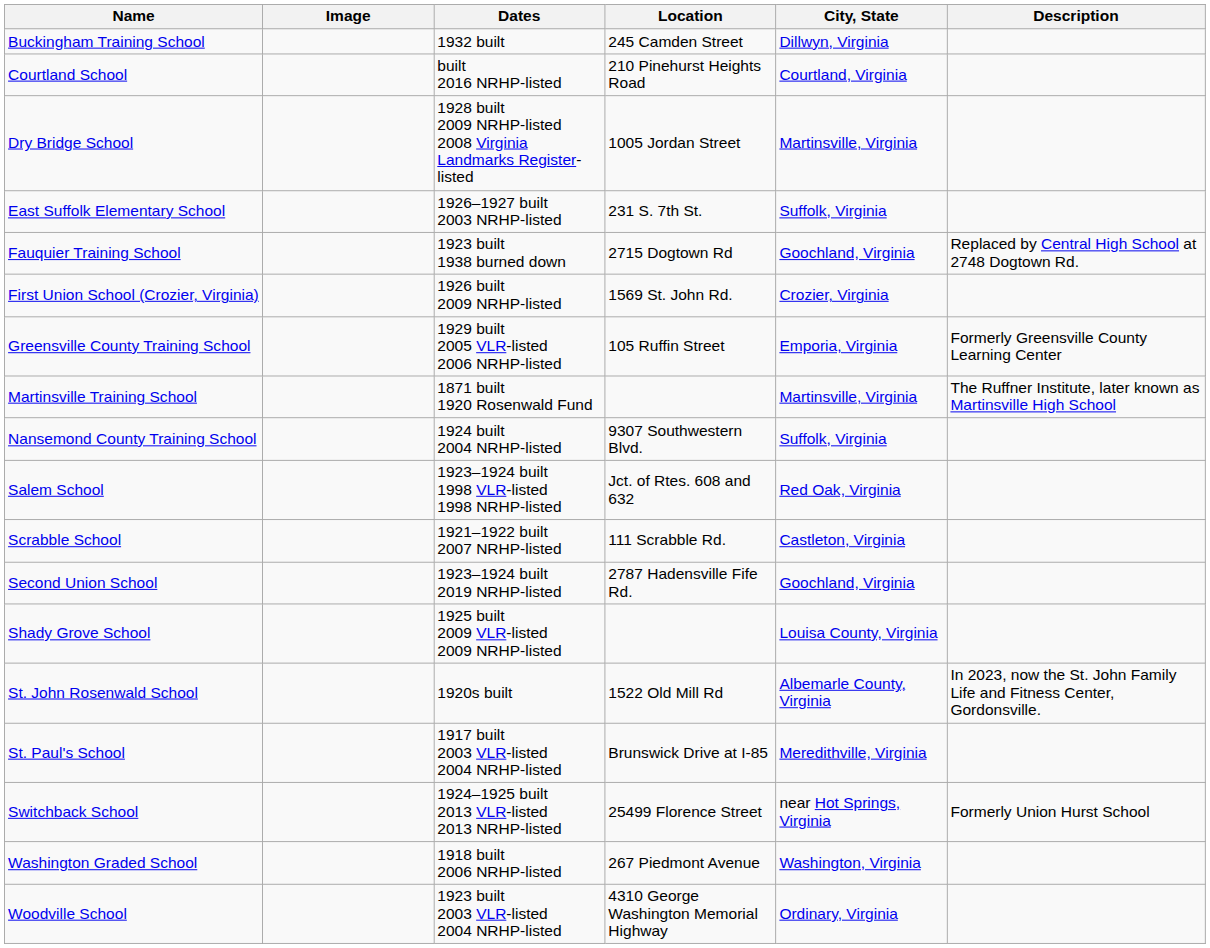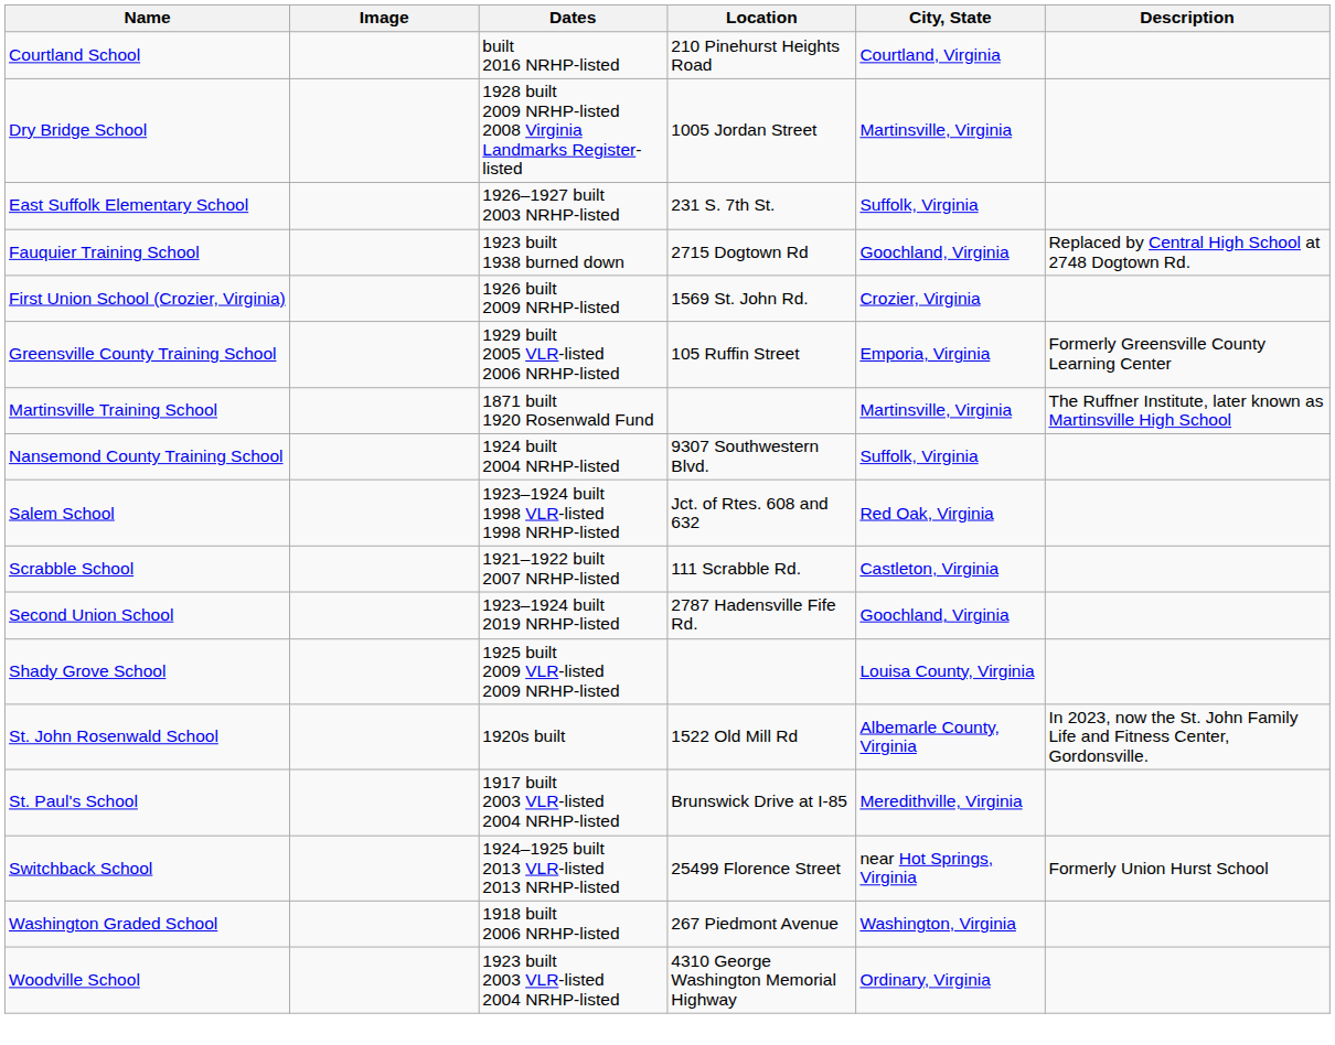 <table class="wikitable sortable" style="width:98%">
 <tr>
 <th style="width: 200px"><strong>Name</strong></th>
 <th class="unsortable" style="width: 130px"><strong>Image</strong></th>
 <th style="width: 130px"><strong>Dates</strong></th>
 <th style="width: 130px"><strong>Location</strong></th>
 <th style="width: 130px"><strong>City, State</strong></th>
 <th class="unsortable" style="width: 200px"><strong>Description</strong></th>
-</tr>
-<tr>
-<td><a href='#'>Buckingham Training School</a></td>
-<td></td>
-<td>1932 built</td>
-<td>245 Camden Street</td>
-<td><a href='#'>Dillwyn, Virginia</a></td>
-<td></td>
 </tr>
 <tr>
 <td><a href='#'>Courtland School</a></td>
 <td></td>
 <td> built<br>2016 NRHP-listed</td>
 <td>210 Pinehurst Heights Road</td>
 <td><a href='#'>Courtland, Virginia</a></td>
 <td></td>
 </tr>
 <tr>
 <td><a href='#'>Dry Bridge School</a></td>
 <td></td>
 <td>1928 built<br>2009 NRHP-listed<br>2008 <a href='#'>Virginia Landmarks Register</a>-listed</td>
 <td>1005 Jordan Street</td>
 <td><a href='#'>Martinsville, Virginia</a></td>
 <td></td>
 </tr>
 <tr>
 <td><a href='#'>East Suffolk Elementary School</a></td>
 <td></td>
 <td>1926–1927 built<br>2003 NRHP-listed</td>
 <td>231 S. 7th St.<br><small></small></td>
 <td><a href='#'>Suffolk, Virginia</a></td>
 <td></td>
 </tr>
 <tr ->
 <td><a href='#'>Fauquier Training School</a></td>
 <td></td>
 <td>1923 built<br>1938 burned down</td>
 <td>2715 Dogtown Rd</td>
 <td><a href='#'>Goochland, Virginia</a></td>
 <td>Replaced by <a href='#'>Central High School</a> at 2748 Dogtown Rd.</td>
 </tr>
 <tr ->
 <td><a href='#'>First Union School (Crozier, Virginia)</a></td>
 <td></td>
 <td>1926 built<br>2009 NRHP-listed</td>
 <td>1569 St. John Rd.</td>
 <td><a href='#'>Crozier, Virginia</a></td>
 <td></td>
 </tr>
 <tr>
 <td><a href='#'>Greensville County Training School</a></td>
 <td></td>
 <td>1929 built<br>2005 <a href='#'>VLR</a>-listed<br>2006 NRHP-listed</td>
 <td>105 Ruffin Street</td>
 <td><a href='#'>Emporia, Virginia</a></td>
 <td>Formerly Greensville County Learning Center</td>
 </tr>
 <tr>
 <td><a href='#'>Martinsville Training School</a></td>
 <td></td>
 <td>1871 built<br>1920 Rosenwald Fund</td>
 <td></td>
 <td><a href='#'>Martinsville, Virginia</a></td>
 <td>The Ruffner Institute, later known as <a href='#'>Martinsville High School</a></td>
 </tr>
 <tr>
 <td><a href='#'>Nansemond County Training School</a></td>
 <td></td>
 <td>1924 built<br>2004 NRHP-listed</td>
 <td>9307 Southwestern Blvd.<br><small></small></td>
 <td><a href='#'>Suffolk, Virginia</a></td>
 <td></td>
 </tr>
 <tr>
 <td><a href='#'>Salem School</a></td>
 <td></td>
 <td>1923–1924 built<br>1998 <a href='#'>VLR</a>-listed<br>1998 NRHP-listed</td>
 <td>Jct. of Rtes. 608 and 632</td>
 <td><a href='#'>Red Oak, Virginia</a></td>
 <td></td>
 </tr>
 <tr>
 <td><a href='#'>Scrabble School</a></td>
 <td></td>
 <td>1921–1922 built<br>2007 NRHP-listed</td>
 <td>111 Scrabble Rd.<br><small></small></td>
 <td><a href='#'>Castleton, Virginia</a></td>
 <td></td>
 </tr>
 <tr>
 <td><a href='#'>Second Union School</a></td>
 <td></td>
 <td>1923–1924 built<br>2019 NRHP-listed</td>
 <td>2787 Hadensville Fife Rd.<br><small></small></td>
 <td><a href='#'>Goochland, Virginia</a></td>
 <td></td>
 </tr>
 <tr>
 <td><a href='#'>Shady Grove School</a></td>
 <td></td>
 <td>1925 built<br>2009 <a href='#'>VLR</a>-listed<br>2009 NRHP-listed</td>
 <td></td>
 <td><a href='#'>Louisa County, Virginia</a></td>
 <td></td>
 </tr>
 <tr>
 <td><a href='#'>St. John Rosenwald School</a></td>
 <td></td>
 <td>1920s built</td>
 <td>1522 Old Mill Rd</td>
 <td><a href='#'>Albemarle County, Virginia</a></td>
 <td>In 2023, now the St. John Family Life and Fitness Center, Gordonsville.</td>
 </tr>
 <tr>
 <td><a href='#'>St. Paul's School</a></td>
 <td></td>
 <td>1917 built<br>2003 <a href='#'>VLR</a>-listed<br>2004 NRHP-listed</td>
 <td>Brunswick Drive at I-85</td>
 <td><a href='#'>Meredithville, Virginia</a></td>
 <td></td>
 </tr>
 <tr>
 <td><a href='#'>Switchback School</a></td>
 <td></td>
 <td>1924–1925 built<br>2013 <a href='#'>VLR</a>-listed<br>2013 NRHP-listed</td>
 <td>25499 Florence Street</td>
 <td>near <a href='#'>Hot Springs, Virginia</a></td>
 <td>Formerly Union Hurst School</td>
 </tr>
 <tr>
 <td><a href='#'>Washington Graded School</a></td>
 <td></td>
 <td>1918 built<br>2006 NRHP-listed</td>
 <td>267 Piedmont Avenue<br><small></small></td>
 <td><a href='#'>Washington, Virginia</a></td>
 <td></td>
 </tr>
 <tr>
 <td><a href='#'>Woodville School</a></td>
 <td></td>
 <td>1923 built<br>2003 <a href='#'>VLR</a>-listed<br>2004 NRHP-listed</td>
 <td>4310 George Washington Memorial Highway</td>
 <td><a href='#'>Ordinary, Virginia</a></td>
 <td></td>
 </tr>
 </table>
